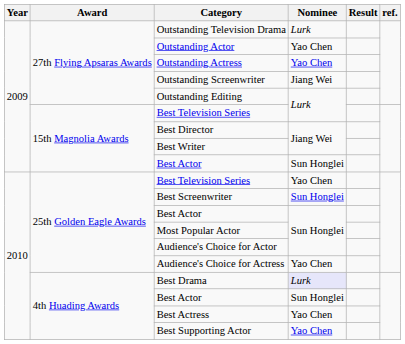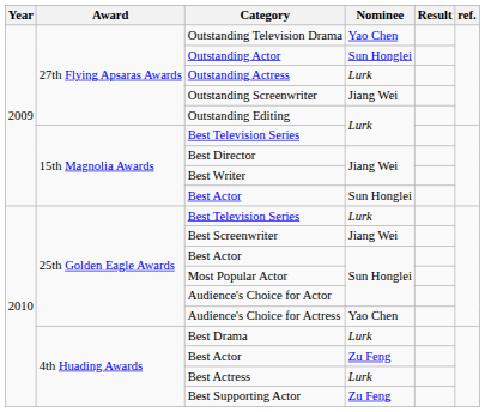 <table class="wikitable">
 <tr>
 <th>Year</th>
 <th>Award</th>
 <th>Category</th>
 <th>Nominee</th>
 <th>Result</th>
 <th>ref.</th>
 </tr>
 <tr>
 <td rowspan="9">2009</td>
 <td rowspan="5">27th <a href='#'>Flying Apsaras Awards</a></td>
 <td>Outstanding Television Drama</td>
-<td><em>Lurk</em></td>
+<td><a href='#'>Yao Chen</a></td>
 <td></td>
 <td rowspan="5"></td>
 </tr>
 <tr>
 <td><a href='#'>Outstanding Actor</a></td>
-<td>Yao Chen</td>
+<td><a href='#'>Sun Honglei</a></td>
 <td></td>
 </tr>
 <tr>
 <td><a href='#'>Outstanding Actress</a></td>
-<td><a href='#'>Yao Chen</a></td>
+<td><em>Lurk</em></td>
 <td></td>
 </tr>
 <tr>
 <td>Outstanding Screenwriter</td>
 <td>Jiang Wei</td>
 <td></td>
 </tr>
 <tr>
 <td>Outstanding Editing</td>
 <td rowspan=2><em>Lurk</em></td>
 <td></td>
 </tr>
 <tr>
 <td rowspan="4">15th <a href='#'>Magnolia Awards</a></td>
 <td><a href='#'>Best Television Series</a></td>
 <td></td>
 <td rowspan="4"></td>
 </tr>
 <tr>
 <td>Best Director</td>
 <td rowspan=2>Jiang Wei</td>
 <td></td>
 </tr>
 <tr>
 <td>Best Writer</td>
 <td></td>
 </tr>
 <tr>
 <td><a href='#'>Best Actor</a></td>
 <td>Sun Honglei</td>
 <td></td>
 </tr>
 <tr>
 <td rowspan="10">2010</td>
 <td rowspan="6">25th <a href='#'>Golden Eagle Awards</a></td>
 <td><a href='#'>Best Television Series</a></td>
-<td>Yao Chen</td>
+<td><em>Lurk</em></td>
 <td></td>
 <td rowspan="6"></td>
 </tr>
 <tr>
 <td>Best Screenwriter</td>
-<td><a href='#'>Sun Honglei</a></td>
+<td>Jiang Wei</td>
 <td></td>
 </tr>
 <tr>
 <td>Best Actor</td>
 <td rowspan="3">Sun Honglei</td>
 <td></td>
 </tr>
 <tr>
 <td>Most Popular Actor</td>
 <td></td>
 </tr>
 <tr>
 <td>Audience's Choice for Actor</td>
 <td></td>
 </tr>
 <tr>
 <td>Audience's Choice for Actress</td>
 <td>Yao Chen</td>
 <td></td>
 </tr>
 <tr>
 <td rowspan="6">4th <a href='#'>Huading Awards</a></td>
 <td>Best Drama</td>
-<td style="background: lavender;"><em>Lurk</em></td>
+<td><em>Lurk</em></td>
 <td></td>
 <td rowspan="6"></td>
 </tr>
 <tr>
 <td>Best Actor</td>
-<td>Sun Honglei</td>
+<td><a href='#'>Zu Feng</a></td>
 <td></td>
 </tr>
 <tr>
 <td>Best Actress</td>
-<td>Yao Chen</td>
+<td><em>Lurk</em></td>
 <td></td>
 </tr>
 <tr>
 <td>Best Supporting Actor</td>
-<td><a href='#'>Yao Chen</a></td>
+<td><a href='#'>Zu Feng</a></td>
 <td></td>
 </tr>
 </table>
